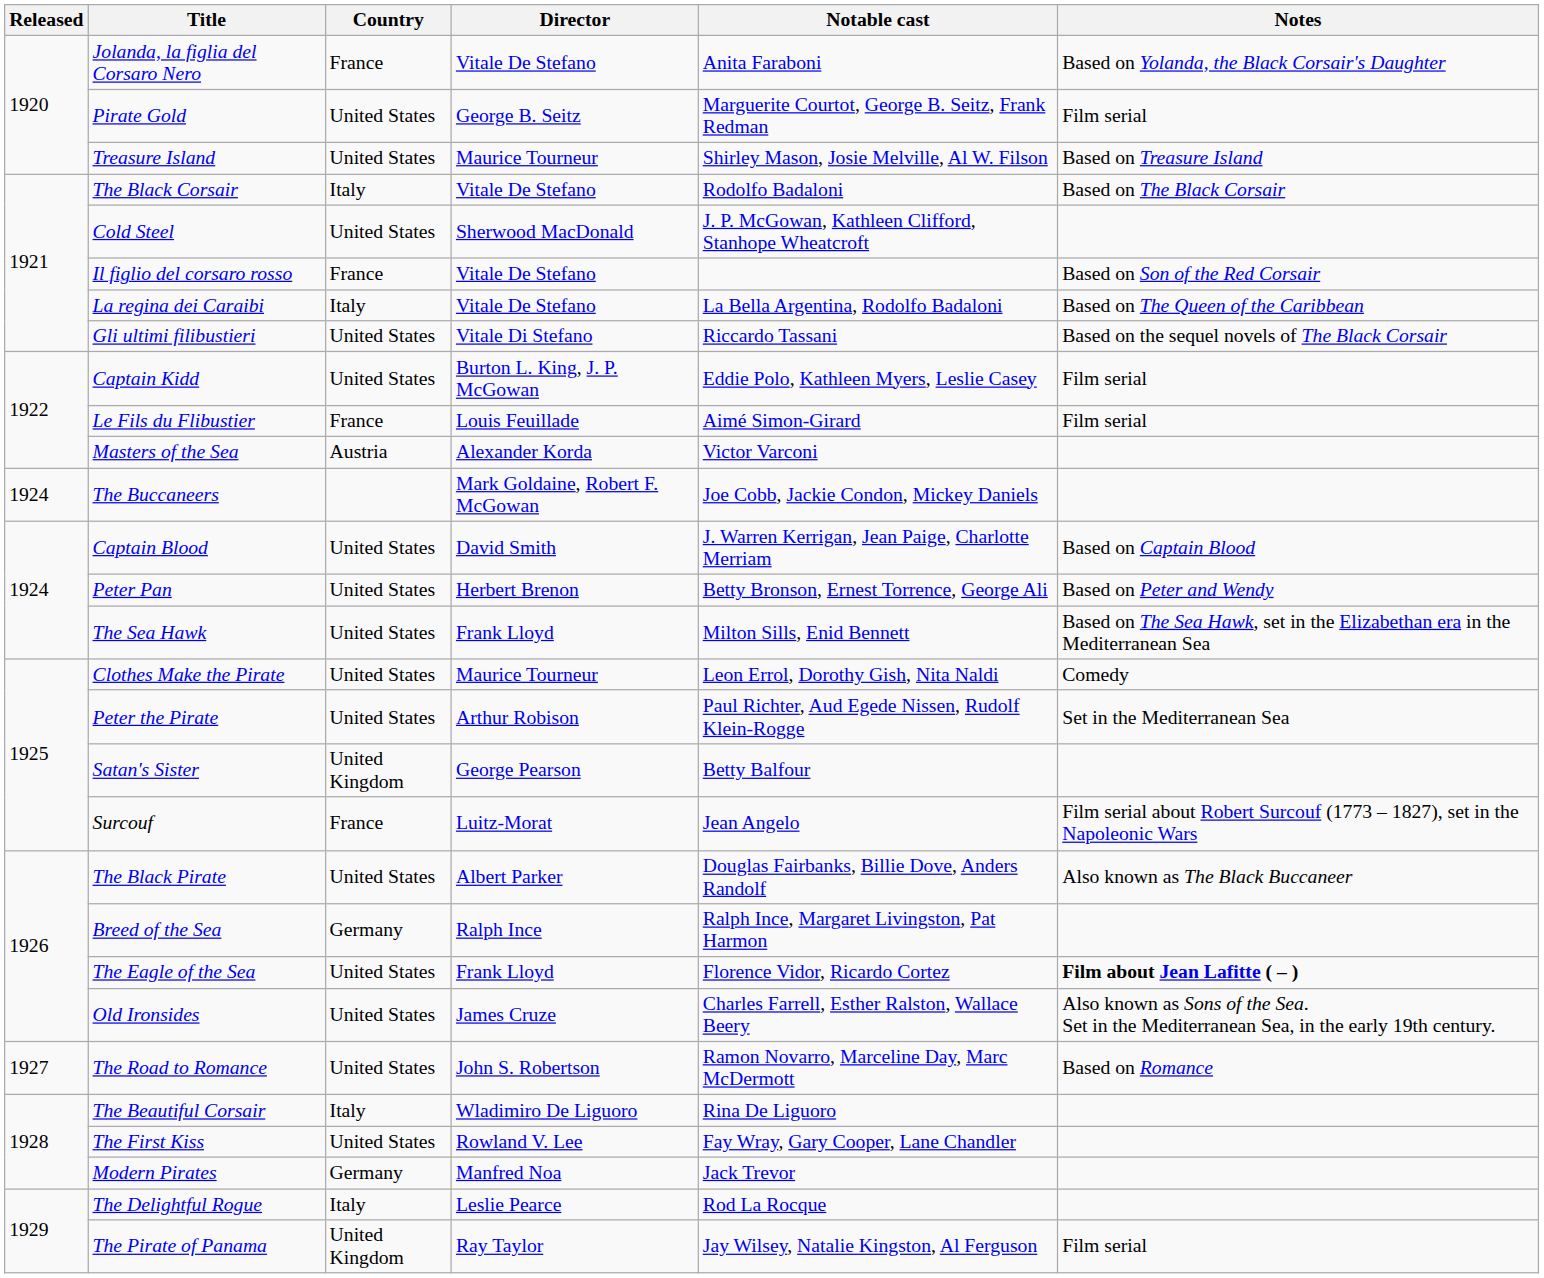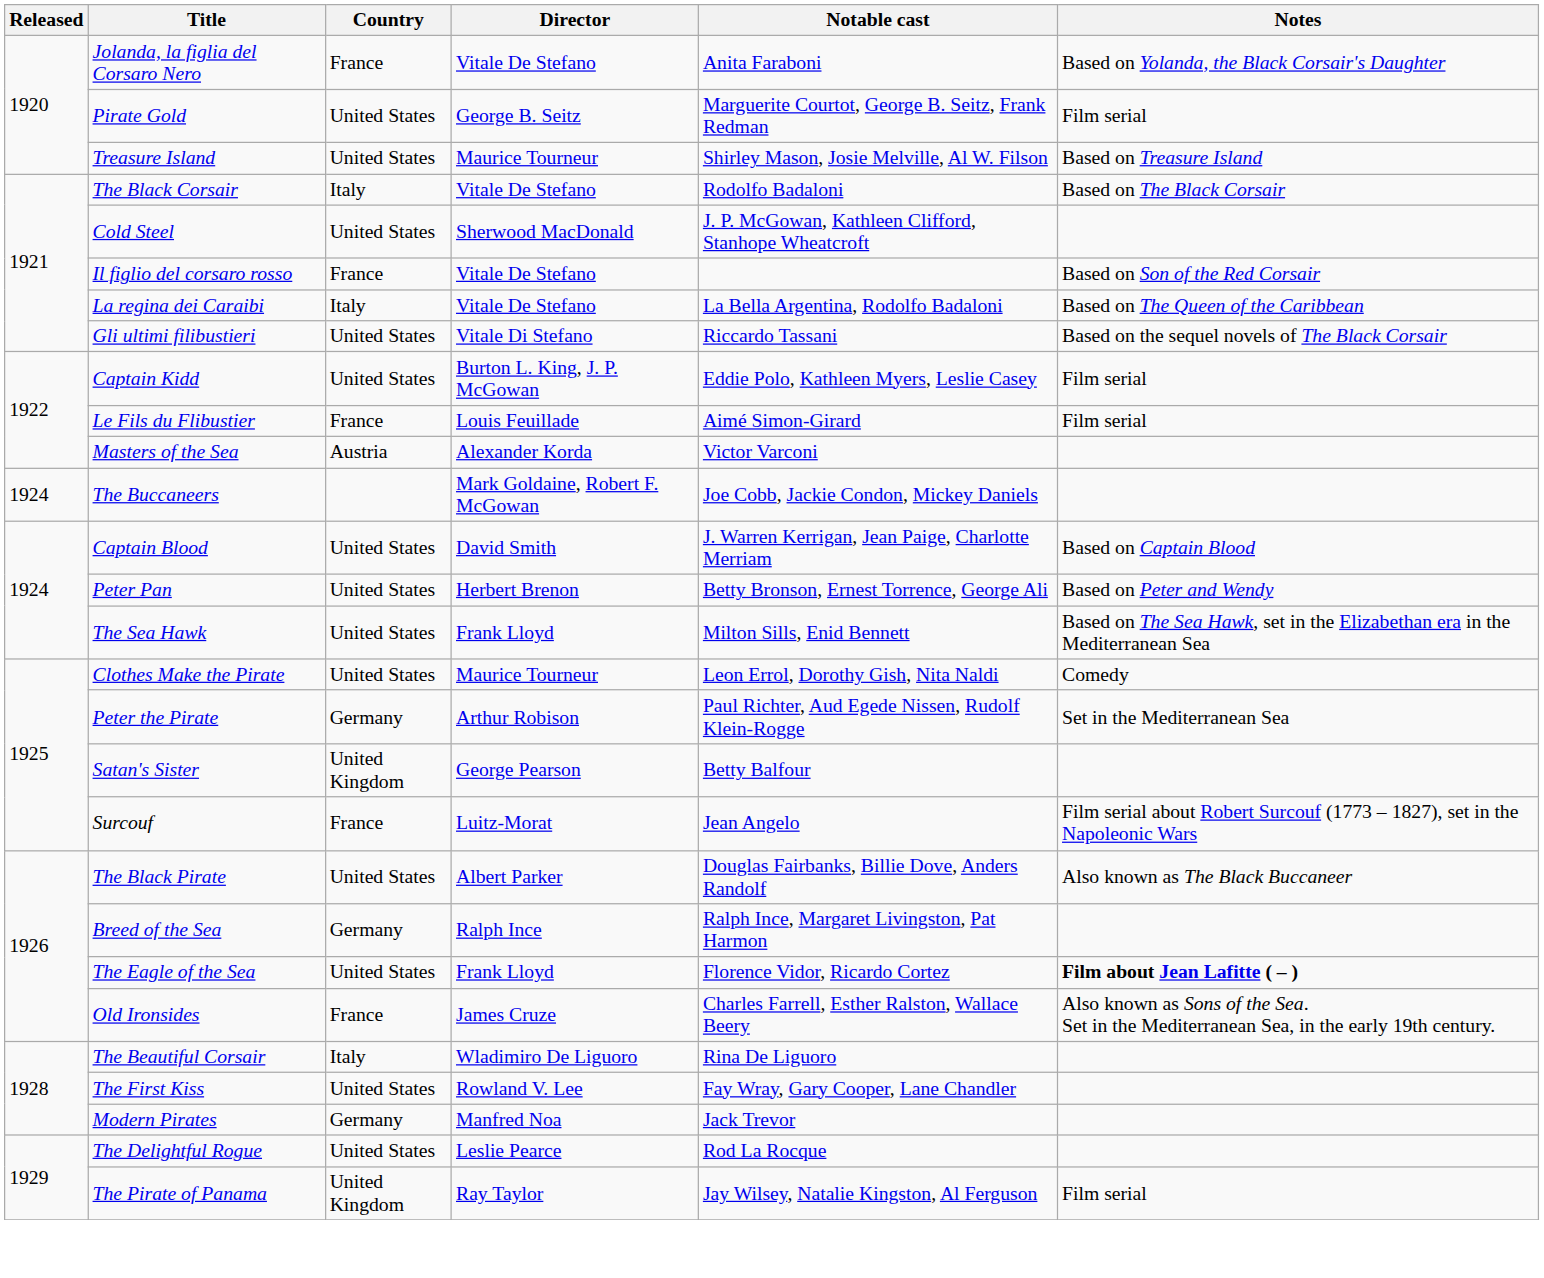 <table class="wikitable sortable">
 <tr>
 <th>Released</th>
 <th>Title</th>
 <th>Country</th>
 <th>Director</th>
 <th>Notable cast</th>
 <th>Notes</th>
 </tr>
 <tr>
 <td rowspan="3">1920</td>
 <td><em><a href='#'>Jolanda, la figlia del Corsaro Nero</a></em></td>
 <td>France</td>
 <td><a href='#'>Vitale De Stefano</a></td>
 <td><a href='#'>Anita Faraboni</a></td>
 <td>Based on <em><a href='#'>Yolanda, the Black Corsair's Daughter</a></em></td>
 </tr>
 <tr>
 <td><em><a href='#'>Pirate Gold</a></em></td>
 <td>United States</td>
 <td><a href='#'>George B. Seitz</a></td>
 <td><a href='#'>Marguerite Courtot</a>, <a href='#'>George B. Seitz</a>, <a href='#'>Frank Redman</a></td>
 <td>Film serial</td>
 </tr>
 <tr>
 <td><em><a href='#'>Treasure Island</a></em></td>
 <td>United States</td>
 <td><a href='#'>Maurice Tourneur</a></td>
 <td><a href='#'>Shirley Mason</a>, <a href='#'>Josie Melville</a>, <a href='#'>Al W. Filson</a></td>
 <td>Based on <em><a href='#'>Treasure Island</a></em></td>
 </tr>
 <tr>
 <td rowspan="5">1921</td>
 <td><em><a href='#'>The Black Corsair</a></em></td>
 <td>Italy</td>
 <td><a href='#'>Vitale De Stefano</a></td>
 <td><a href='#'>Rodolfo Badaloni</a></td>
 <td>Based on <em><a href='#'>The Black Corsair</a></em></td>
 </tr>
 <tr>
 <td><em><a href='#'>Cold Steel</a></em></td>
 <td>United States</td>
 <td><a href='#'>Sherwood MacDonald</a></td>
 <td><a href='#'>J. P. McGowan</a>, <a href='#'>Kathleen Clifford</a>, <a href='#'>Stanhope Wheatcroft</a></td>
 <td></td>
 </tr>
 <tr>
 <td><em><a href='#'>Il figlio del corsaro rosso</a></em></td>
 <td>France</td>
 <td><a href='#'>Vitale De Stefano</a></td>
 <td></td>
 <td>Based on <em><a href='#'>Son of the Red Corsair</a></em></td>
 </tr>
 <tr>
 <td><em><a href='#'>La regina dei Caraibi</a></em></td>
 <td>Italy</td>
 <td><a href='#'>Vitale De Stefano</a></td>
 <td><a href='#'>La Bella Argentina</a>, <a href='#'>Rodolfo Badaloni</a></td>
 <td>Based on <em><a href='#'>The Queen of the Caribbean</a></em></td>
 </tr>
 <tr>
 <td><em><a href='#'>Gli ultimi filibustieri</a></em></td>
 <td>United States</td>
 <td><a href='#'>Vitale Di Stefano</a></td>
 <td><a href='#'>Riccardo Tassani</a></td>
 <td>Based on the sequel novels of <em><a href='#'>The Black Corsair</a></em></td>
 </tr>
 <tr>
 <td rowspan="3">1922</td>
 <td><em><a href='#'>Captain Kidd</a></em></td>
 <td>United States</td>
 <td><a href='#'>Burton L. King</a>, <a href='#'>J. P. McGowan</a></td>
 <td><a href='#'>Eddie Polo</a>, <a href='#'>Kathleen Myers</a>, <a href='#'>Leslie Casey</a></td>
 <td>Film serial</td>
 </tr>
 <tr>
 <td><em><a href='#'>Le Fils du Flibustier</a></em></td>
 <td>France</td>
 <td><a href='#'>Louis Feuillade</a></td>
 <td><a href='#'>Aimé Simon-Girard</a></td>
 <td>Film serial</td>
 </tr>
 <tr>
 <td><em><a href='#'>Masters of the Sea</a></em></td>
 <td>Austria</td>
 <td><a href='#'>Alexander Korda</a></td>
 <td><a href='#'>Victor Varconi</a></td>
 <td></td>
 </tr>
 <tr>
 <td>1924</td>
 <td><em><a href='#'>The Buccaneers</a></em></td>
 <td></td>
 <td><a href='#'>Mark Goldaine</a>, <a href='#'>Robert F. McGowan</a></td>
 <td><a href='#'>Joe Cobb</a>, <a href='#'>Jackie Condon</a>, <a href='#'>Mickey Daniels</a></td>
 <td></td>
 </tr>
 <tr>
 <td rowspan="3">1924</td>
 <td><em><a href='#'>Captain Blood</a></em></td>
 <td>United States</td>
 <td><a href='#'>David Smith</a></td>
 <td><a href='#'>J. Warren Kerrigan</a>, <a href='#'>Jean Paige</a>, <a href='#'>Charlotte Merriam</a></td>
 <td>Based on <em><a href='#'>Captain Blood</a></em></td>
 </tr>
 <tr>
 <td><em><a href='#'>Peter Pan</a></em></td>
 <td>United States</td>
 <td><a href='#'>Herbert Brenon</a></td>
 <td><a href='#'>Betty Bronson</a>, <a href='#'>Ernest Torrence</a>, <a href='#'>George Ali</a></td>
 <td>Based on <em><a href='#'>Peter and Wendy</a></em></td>
 </tr>
 <tr>
 <td><em><a href='#'>The Sea Hawk</a></em></td>
 <td>United States</td>
 <td><a href='#'>Frank Lloyd</a></td>
 <td><a href='#'>Milton Sills</a>, <a href='#'>Enid Bennett</a></td>
 <td>Based on <em><a href='#'>The Sea Hawk</a></em>, set in the <a href='#'>Elizabethan era</a> in the Mediterranean Sea</td>
 </tr>
 <tr>
 <td rowspan="4">1925</td>
 <td><em><a href='#'>Clothes Make the Pirate</a></em></td>
 <td>United States</td>
 <td><a href='#'>Maurice Tourneur</a></td>
 <td><a href='#'>Leon Errol</a>, <a href='#'>Dorothy Gish</a>, <a href='#'>Nita Naldi</a></td>
 <td>Comedy</td>
 </tr>
 <tr>
 <td><em><a href='#'>Peter the Pirate</a></em></td>
-<td>United States</td>
+<td>Germany</td>
 <td><a href='#'>Arthur Robison</a></td>
 <td><a href='#'>Paul Richter</a>, <a href='#'>Aud Egede Nissen</a>, <a href='#'>Rudolf Klein-Rogge</a></td>
 <td>Set in the Mediterranean Sea</td>
 </tr>
 <tr>
 <td><em><a href='#'>Satan's Sister</a></em></td>
 <td>United Kingdom</td>
 <td><a href='#'>George Pearson</a></td>
 <td><a href='#'>Betty Balfour</a></td>
 <td></td>
 </tr>
 <tr>
 <td><em>Surcouf</em></td>
 <td>France</td>
 <td><a href='#'>Luitz-Morat</a></td>
 <td><a href='#'>Jean Angelo</a></td>
 <td>Film serial about <a href='#'>Robert Surcouf</a> (1773 – 1827), set in the <a href='#'>Napoleonic Wars</a></td>
 </tr>
 <tr>
 <td rowspan="4">1926</td>
 <td><em><a href='#'>The Black Pirate</a></em></td>
 <td>United States</td>
 <td><a href='#'>Albert Parker</a></td>
 <td><a href='#'>Douglas Fairbanks</a>, <a href='#'>Billie Dove</a>, <a href='#'>Anders Randolf</a></td>
 <td>Also known as <em>The Black Buccaneer</em></td>
 </tr>
 <tr>
 <td><em><a href='#'>Breed of the Sea</a></em></td>
 <td>Germany</td>
 <td><a href='#'>Ralph Ince</a></td>
 <td><a href='#'>Ralph Ince</a>, <a href='#'>Margaret Livingston</a>, <a href='#'>Pat Harmon</a></td>
 <td></td>
 </tr>
 <tr>
 <td><em><a href='#'>The Eagle of the Sea</a></em></td>
 <td>United States</td>
 <td><a href='#'>Frank Lloyd</a></td>
 <td><a href='#'>Florence Vidor</a>, <a href='#'>Ricardo Cortez</a></td>
 <td><strong>Film about <a href='#'>Jean Lafitte</a> ( – )</strong></td>
 </tr>
 <tr>
 <td><em><a href='#'>Old Ironsides</a></em></td>
-<td>United States</td>
+<td>France</td>
 <td><a href='#'>James Cruze</a></td>
 <td><a href='#'>Charles Farrell</a>, <a href='#'>Esther Ralston</a>, <a href='#'>Wallace Beery</a></td>
 <td>Also known as <em>Sons of the Sea</em>.<br>Set in the Mediterranean Sea, in the early 19th century.</td>
-</tr>
-<tr>
-<td>1927</td>
-<td><em><a href='#'>The Road to Romance</a></em></td>
-<td>United States</td>
-<td><a href='#'>John S. Robertson</a></td>
-<td><a href='#'>Ramon Novarro</a>, <a href='#'>Marceline Day</a>, <a href='#'>Marc McDermott</a></td>
-<td>Based on <em><a href='#'>Romance</a></em></td>
 </tr>
 <tr>
 <td rowspan="3">1928</td>
 <td><em><a href='#'>The Beautiful Corsair</a></em></td>
 <td>Italy</td>
 <td><a href='#'>Wladimiro De Liguoro</a></td>
 <td><a href='#'>Rina De Liguoro</a></td>
 <td></td>
 </tr>
 <tr>
 <td><em><a href='#'>The First Kiss</a></em></td>
 <td>United States</td>
 <td><a href='#'>Rowland V. Lee</a></td>
 <td><a href='#'>Fay Wray</a>, <a href='#'>Gary Cooper</a>, <a href='#'>Lane Chandler</a></td>
 <td></td>
 </tr>
 <tr>
 <td><em><a href='#'>Modern Pirates</a></em></td>
 <td>Germany</td>
 <td><a href='#'>Manfred Noa</a></td>
 <td><a href='#'>Jack Trevor</a></td>
 <td></td>
 </tr>
 <tr>
 <td rowspan="2">1929</td>
 <td><em><a href='#'>The Delightful Rogue</a></em></td>
-<td>Italy</td>
+<td>United States</td>
 <td><a href='#'>Leslie Pearce</a></td>
 <td><a href='#'>Rod La Rocque</a></td>
 <td></td>
 </tr>
 <tr>
 <td><em><a href='#'>The Pirate of Panama</a></em></td>
 <td>United Kingdom</td>
 <td><a href='#'>Ray Taylor</a></td>
 <td><a href='#'>Jay Wilsey</a>, <a href='#'>Natalie Kingston</a>, <a href='#'>Al Ferguson</a></td>
 <td>Film serial</td>
 </tr>
 </table>
